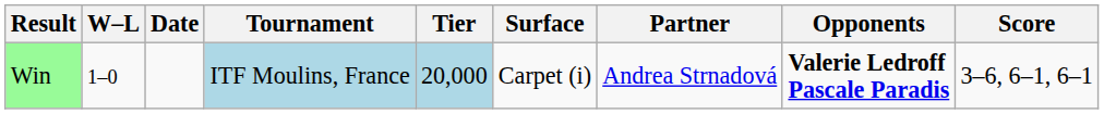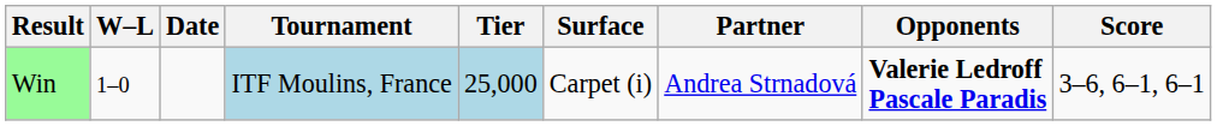 <table class="sortable wikitable">
 <tr>
 <th>Result</th>
 <th class="unsortable">W–L</th>
 <th>Date</th>
 <th>Tournament</th>
 <th>Tier</th>
 <th>Surface</th>
 <th>Partner</th>
 <th>Opponents</th>
 <th class="unsortable">Score</th>
 </tr>
 <tr>
 <td style="background:#98fb98;">Win</td>
 <td><small>1–0</small></td>
 <td></td>
 <td style="background:lightblue;">ITF Moulins, France</td>
-<td style="background:lightblue;">20,000</td>
+<td style="background:lightblue;">25,000</td>
 <td>Carpet (i)</td>
 <td> <a href='#'>Andrea Strnadová</a></td>
 <td><strong> Valerie Ledroff <br>  <a href='#'>Pascale Paradis</a></strong></td>
 <td>3–6, 6–1, 6–1</td>
 </tr>
 </table>
